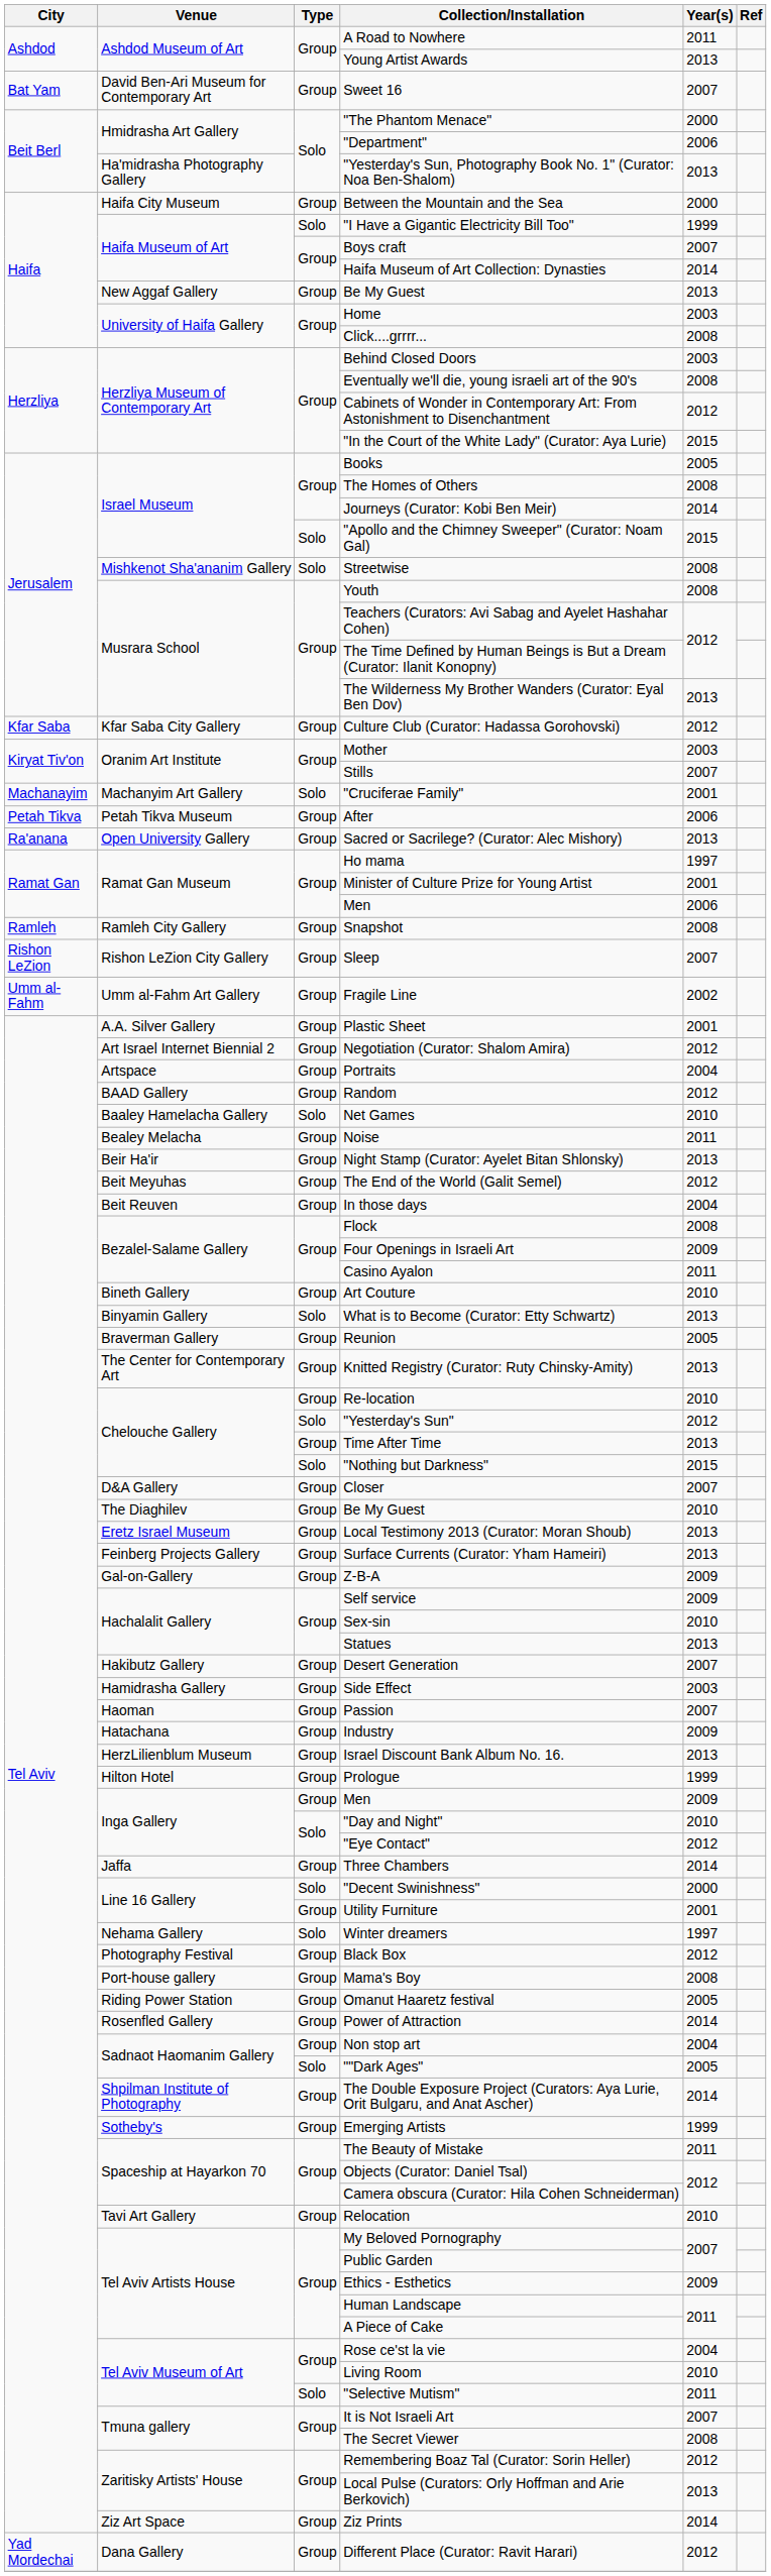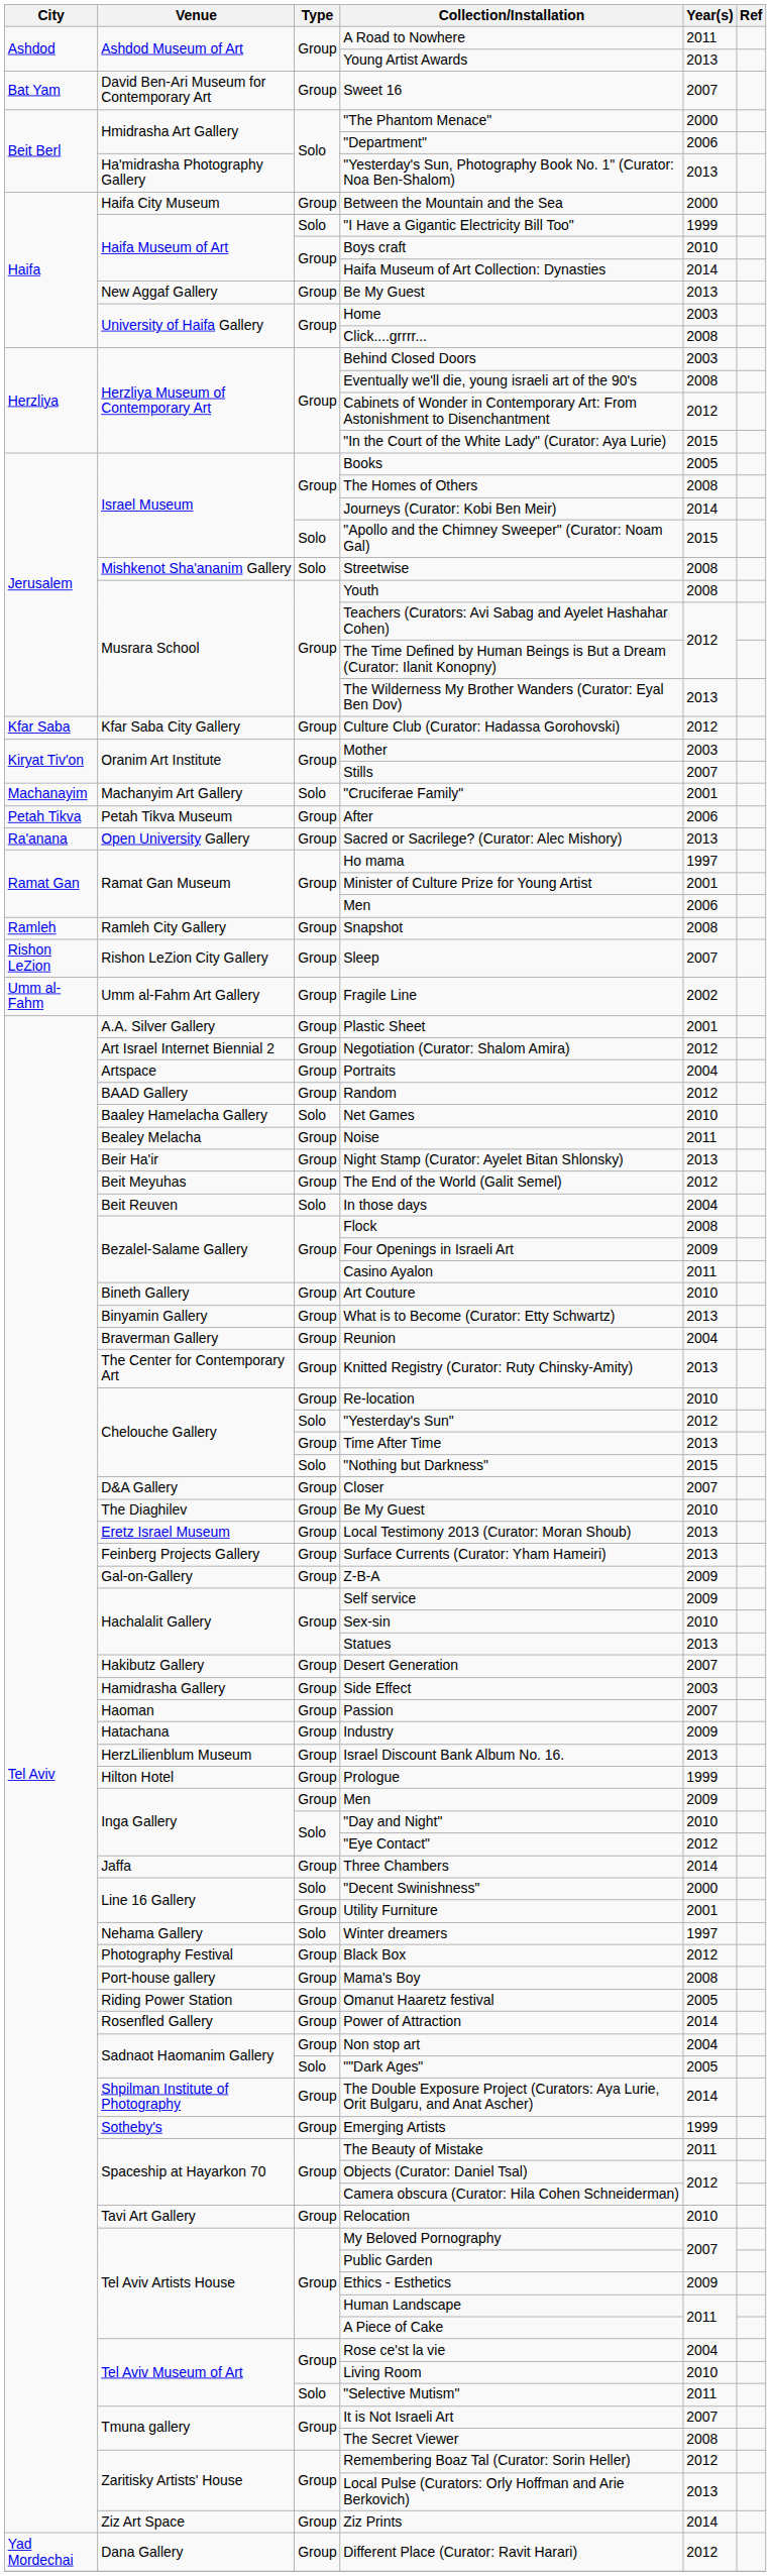 <table class="wikitable sortable">
 <tr>
 <th>City</th>
 <th>Venue</th>
 <th>Type</th>
 <th>Collection/Installation</th>
 <th>Year(s)</th>
 <th>Ref</th>
 </tr>
 <tr>
 <td rowspan="2"><a href='#'>Ashdod</a></td>
 <td rowspan="2"><a href='#'>Ashdod Museum of Art</a></td>
 <td rowspan="2">Group</td>
 <td>A Road to Nowhere</td>
 <td>2011</td>
 <td></td>
 </tr>
 <tr>
 <td>Young Artist Awards</td>
 <td>2013</td>
 <td></td>
 </tr>
 <tr>
 <td><a href='#'>Bat Yam</a></td>
 <td>David Ben-Ari Museum for Contemporary Art</td>
 <td>Group</td>
 <td>Sweet 16</td>
 <td>2007</td>
 <td></td>
 </tr>
 <tr>
 <td rowspan="3"><a href='#'>Beit Berl</a></td>
 <td rowspan="2">Hmidrasha Art Gallery</td>
 <td rowspan="3">Solo</td>
 <td>"The Phantom Menace"</td>
 <td>2000</td>
 <td></td>
 </tr>
 <tr>
 <td>"Department"</td>
 <td>2006</td>
 <td></td>
 </tr>
 <tr>
 <td>Ha'midrasha Photography Gallery</td>
 <td>"Yesterday's Sun, Photography Book No. 1" (Curator: Noa Ben-Shalom)</td>
 <td>2013</td>
 <td></td>
 </tr>
 <tr>
 <td rowspan="7"><a href='#'>Haifa</a></td>
 <td>Haifa City Museum</td>
 <td>Group</td>
 <td>Between the Mountain and the Sea</td>
 <td>2000</td>
 <td></td>
 </tr>
 <tr>
 <td rowspan="3"><a href='#'>Haifa Museum of Art</a></td>
 <td>Solo</td>
 <td>"I Have a Gigantic Electricity Bill Too"</td>
 <td>1999</td>
 <td></td>
 </tr>
 <tr>
 <td rowspan="2">Group</td>
 <td>Boys craft</td>
-<td>2007</td>
+<td>2010</td>
 <td></td>
 </tr>
 <tr>
 <td>Haifa Museum of Art Collection: Dynasties</td>
 <td>2014</td>
 <td></td>
 </tr>
 <tr>
 <td>New Aggaf Gallery</td>
 <td>Group</td>
 <td>Be My Guest</td>
 <td>2013</td>
 <td></td>
 </tr>
 <tr>
 <td rowspan="2"><a href='#'>University of Haifa</a> Gallery</td>
 <td rowspan="2">Group</td>
 <td>Home</td>
 <td>2003</td>
 <td></td>
 </tr>
 <tr>
 <td>Click....grrrr...</td>
 <td>2008</td>
 <td></td>
 </tr>
 <tr>
 <td rowspan="4"><a href='#'>Herzliya</a></td>
 <td rowspan="4"><a href='#'>Herzliya Museum of Contemporary Art</a></td>
 <td rowspan="4">Group</td>
 <td>Behind Closed Doors</td>
 <td>2003</td>
 <td></td>
 </tr>
 <tr>
 <td>Eventually we'll die, young israeli art of the 90's</td>
 <td>2008</td>
 <td></td>
 </tr>
 <tr>
 <td>Cabinets of Wonder in Contemporary Art: From Astonishment to Disenchantment</td>
 <td>2012</td>
 <td></td>
 </tr>
 <tr>
 <td>"In the Court of the White Lady" (Curator: Aya Lurie)</td>
 <td>2015</td>
 <td></td>
 </tr>
 <tr>
 <td rowspan="9"><a href='#'>Jerusalem</a></td>
 <td rowspan="4"><a href='#'>Israel Museum</a></td>
 <td rowspan="3">Group</td>
 <td>Books</td>
 <td>2005</td>
 <td></td>
 </tr>
 <tr>
 <td>The Homes of Others</td>
 <td>2008</td>
 <td></td>
 </tr>
 <tr>
 <td>Journeys (Curator: Kobi Ben Meir)</td>
 <td>2014</td>
 <td></td>
 </tr>
 <tr>
 <td>Solo</td>
 <td>"Apollo and the Chimney Sweeper" (Curator: Noam Gal)</td>
 <td>2015</td>
 <td></td>
 </tr>
 <tr>
 <td><a href='#'>Mishkenot Sha'ananim</a> Gallery</td>
 <td>Solo</td>
 <td>Streetwise</td>
 <td>2008</td>
 <td></td>
 </tr>
 <tr>
 <td rowspan="4">Musrara School</td>
 <td rowspan="4">Group</td>
 <td>Youth</td>
 <td>2008</td>
 <td></td>
 </tr>
 <tr>
 <td>Teachers (Curators: Avi Sabag and Ayelet Hashahar Cohen)</td>
 <td rowspan="2">2012</td>
 <td></td>
 </tr>
 <tr>
 <td>The Time Defined by Human Beings is But a Dream (Curator: Ilanit Konopny)</td>
 <td></td>
 </tr>
 <tr>
 <td>The Wilderness My Brother Wanders (Curator: Eyal Ben Dov)</td>
 <td>2013</td>
 <td></td>
 </tr>
 <tr>
 <td><a href='#'>Kfar Saba</a></td>
 <td>Kfar Saba City Gallery</td>
 <td>Group</td>
 <td>Culture Club (Curator: Hadassa Gorohovski)</td>
 <td>2012</td>
 <td></td>
 </tr>
 <tr>
 <td rowspan="2"><a href='#'>Kiryat Tiv'on</a></td>
 <td rowspan="2">Oranim Art Institute</td>
 <td rowspan="2">Group</td>
 <td>Mother</td>
 <td>2003</td>
 <td></td>
 </tr>
 <tr>
 <td>Stills</td>
 <td>2007</td>
 <td></td>
 </tr>
 <tr>
 <td><a href='#'>Machanayim</a></td>
 <td>Machanyim Art Gallery</td>
 <td>Solo</td>
 <td>"Cruciferae Family"</td>
 <td>2001</td>
 <td></td>
 </tr>
 <tr>
 <td><a href='#'>Petah Tikva</a></td>
 <td>Petah Tikva Museum</td>
 <td>Group</td>
 <td>After</td>
 <td>2006</td>
 <td></td>
 </tr>
 <tr>
 <td><a href='#'>Ra'anana</a></td>
 <td><a href='#'>Open University</a> Gallery</td>
 <td>Group</td>
 <td>Sacred or Sacrilege? (Curator: Alec Mishory)</td>
 <td>2013</td>
 <td></td>
 </tr>
 <tr>
 <td rowspan="3"><a href='#'>Ramat Gan</a></td>
 <td rowspan="3">Ramat Gan Museum</td>
 <td rowspan="3">Group</td>
 <td>Ho mama</td>
 <td>1997</td>
 <td></td>
 </tr>
 <tr>
 <td>Minister of Culture Prize for Young Artist</td>
 <td>2001</td>
 <td></td>
 </tr>
 <tr>
 <td>Men</td>
 <td>2006</td>
 <td></td>
 </tr>
 <tr>
 <td><a href='#'>Ramleh</a></td>
 <td>Ramleh City Gallery</td>
 <td>Group</td>
 <td>Snapshot</td>
 <td>2008</td>
 <td></td>
 </tr>
 <tr>
 <td><a href='#'>Rishon LeZion</a></td>
 <td>Rishon LeZion City Gallery</td>
 <td>Group</td>
 <td>Sleep</td>
 <td>2007</td>
 <td></td>
 </tr>
 <tr>
 <td><a href='#'>Umm al-Fahm</a></td>
 <td>Umm al-Fahm Art Gallery</td>
 <td>Group</td>
 <td>Fragile Line</td>
 <td>2002</td>
 <td></td>
 </tr>
 <tr>
 <td rowspan="66"><a href='#'>Tel Aviv</a></td>
 <td>A.A. Silver Gallery</td>
 <td>Group</td>
 <td>Plastic Sheet</td>
 <td>2001</td>
 <td></td>
 </tr>
 <tr>
 <td>Art Israel Internet Biennial 2</td>
 <td>Group</td>
 <td>Negotiation (Curator: Shalom Amira)</td>
 <td>2012</td>
 <td></td>
 </tr>
 <tr>
 <td>Artspace</td>
 <td>Group</td>
 <td>Portraits</td>
 <td>2004</td>
 <td></td>
 </tr>
 <tr>
 <td>BAAD Gallery</td>
 <td>Group</td>
 <td>Random</td>
 <td>2012</td>
 <td></td>
 </tr>
 <tr>
 <td>Baaley Hamelacha Gallery</td>
 <td>Solo</td>
 <td>Net Games</td>
 <td>2010</td>
 <td></td>
 </tr>
 <tr>
 <td>Bealey Melacha</td>
 <td>Group</td>
 <td>Noise</td>
 <td>2011</td>
 <td></td>
 </tr>
 <tr>
 <td>Beir Ha'ir</td>
 <td>Group</td>
 <td>Night Stamp (Curator: Ayelet Bitan Shlonsky)</td>
 <td>2013</td>
 <td></td>
 </tr>
 <tr>
 <td>Beit Meyuhas</td>
 <td>Group</td>
 <td>The End of the World (Galit Semel)</td>
 <td>2012</td>
 <td></td>
 </tr>
 <tr>
 <td>Beit Reuven</td>
-<td>Group</td>
+<td>Solo</td>
 <td>In those days</td>
 <td>2004</td>
 <td></td>
 </tr>
 <tr>
 <td rowspan="3">Bezalel-Salame Gallery</td>
 <td rowspan="3">Group</td>
 <td>Flock</td>
 <td>2008</td>
 <td></td>
 </tr>
 <tr>
 <td>Four Openings in Israeli Art</td>
 <td>2009</td>
 <td></td>
 </tr>
 <tr>
 <td>Casino Ayalon</td>
 <td>2011</td>
 <td></td>
 </tr>
 <tr>
 <td>Bineth Gallery</td>
 <td>Group</td>
 <td>Art Couture</td>
 <td>2010</td>
 <td></td>
 </tr>
 <tr>
 <td>Binyamin Gallery</td>
-<td>Solo</td>
+<td>Group</td>
 <td>What is to Become (Curator: Etty Schwartz)</td>
 <td>2013</td>
 <td></td>
 </tr>
 <tr>
 <td>Braverman Gallery</td>
 <td>Group</td>
 <td>Reunion</td>
-<td>2005</td>
+<td>2004</td>
 <td></td>
 </tr>
 <tr>
 <td>The Center for Contemporary Art</td>
 <td>Group</td>
 <td>Knitted Registry (Curator: Ruty Chinsky-Amity)</td>
 <td>2013</td>
 <td></td>
 </tr>
 <tr>
 <td rowspan="4">Chelouche Gallery</td>
 <td>Group</td>
 <td>Re-location</td>
 <td>2010</td>
 <td></td>
 </tr>
 <tr>
 <td>Solo</td>
 <td>"Yesterday's Sun"</td>
 <td>2012</td>
 <td></td>
 </tr>
 <tr>
 <td>Group</td>
 <td>Time After Time</td>
 <td>2013</td>
 <td></td>
 </tr>
 <tr>
 <td>Solo</td>
 <td>"Nothing but Darkness"</td>
 <td>2015</td>
 <td></td>
 </tr>
 <tr>
 <td>D&A Gallery</td>
 <td>Group</td>
 <td>Closer</td>
 <td>2007</td>
 <td></td>
 </tr>
 <tr>
 <td>The Diaghilev</td>
 <td>Group</td>
 <td>Be My Guest</td>
 <td>2010</td>
 <td></td>
 </tr>
 <tr>
 <td><a href='#'>Eretz Israel Museum</a></td>
 <td>Group</td>
 <td>Local Testimony 2013 (Curator: Moran Shoub)</td>
 <td>2013</td>
 <td></td>
 </tr>
 <tr>
 <td>Feinberg Projects Gallery</td>
 <td>Group</td>
 <td>Surface Currents (Curator: Yham Hameiri)</td>
 <td>2013</td>
 <td></td>
 </tr>
 <tr>
 <td>Gal-on-Gallery</td>
 <td>Group</td>
 <td>Z-B-A</td>
 <td>2009</td>
 <td></td>
 </tr>
 <tr>
 <td rowspan="3">Hachalalit Gallery</td>
 <td rowspan="3">Group</td>
 <td>Self service</td>
 <td>2009</td>
 <td></td>
 </tr>
 <tr>
 <td>Sex-sin</td>
 <td>2010</td>
 <td></td>
 </tr>
 <tr>
 <td>Statues</td>
 <td>2013</td>
 <td></td>
 </tr>
 <tr>
 <td>Hakibutz Gallery</td>
 <td>Group</td>
 <td>Desert Generation</td>
 <td>2007</td>
 <td></td>
 </tr>
 <tr>
 <td>Hamidrasha Gallery</td>
 <td>Group</td>
 <td>Side Effect</td>
 <td>2003</td>
 <td></td>
 </tr>
 <tr>
 <td>Haoman</td>
 <td>Group</td>
 <td>Passion</td>
 <td>2007</td>
 <td></td>
 </tr>
 <tr>
 <td>Hatachana</td>
 <td>Group</td>
 <td>Industry</td>
 <td>2009</td>
 <td></td>
 </tr>
 <tr>
 <td>HerzLilienblum Museum</td>
 <td>Group</td>
 <td>Israel Discount Bank Album No. 16.</td>
 <td>2013</td>
 <td></td>
 </tr>
 <tr>
 <td>Hilton Hotel</td>
 <td>Group</td>
 <td>Prologue</td>
 <td>1999</td>
 <td></td>
 </tr>
 <tr>
 <td rowspan="3">Inga Gallery</td>
 <td>Group</td>
 <td>Men</td>
 <td>2009</td>
 <td></td>
 </tr>
 <tr>
 <td rowspan="2">Solo</td>
 <td>"Day and Night"</td>
 <td>2010</td>
 <td></td>
 </tr>
 <tr>
 <td>"Eye Contact"</td>
 <td>2012</td>
 <td></td>
 </tr>
 <tr>
 <td>Jaffa</td>
 <td>Group</td>
 <td>Three Chambers</td>
 <td>2014</td>
 <td></td>
 </tr>
 <tr>
 <td rowspan="2">Line 16 Gallery</td>
 <td>Solo</td>
 <td>"Decent Swinishness"</td>
 <td>2000</td>
 <td></td>
 </tr>
 <tr>
 <td>Group</td>
 <td>Utility Furniture</td>
 <td>2001</td>
 <td></td>
 </tr>
 <tr>
 <td>Nehama Gallery</td>
 <td>Solo</td>
 <td>Winter dreamers</td>
 <td>1997</td>
 </tr>
 <tr>
 <td>Photography Festival</td>
 <td>Group</td>
 <td>Black Box</td>
 <td>2012</td>
 <td></td>
 </tr>
 <tr>
 <td>Port-house gallery</td>
 <td>Group</td>
 <td>Mama's Boy</td>
 <td>2008</td>
 <td></td>
 </tr>
 <tr>
 <td>Riding Power Station</td>
 <td>Group</td>
 <td>Omanut Haaretz festival</td>
 <td>2005</td>
 <td></td>
 </tr>
 <tr>
 <td>Rosenfled Gallery</td>
 <td>Group</td>
 <td>Power of Attraction</td>
 <td>2014</td>
 <td></td>
 </tr>
 <tr>
 <td rowspan="2">Sadnaot Haomanim Gallery</td>
 <td>Group</td>
 <td>Non stop art</td>
 <td>2004</td>
 <td></td>
 </tr>
 <tr>
 <td>Solo</td>
 <td>""Dark Ages"</td>
 <td>2005</td>
 <td></td>
 </tr>
 <tr>
 <td><a href='#'>Shpilman Institute of Photography</a></td>
 <td>Group</td>
 <td>The Double Exposure Project (Curators: Aya Lurie, Orit Bulgaru, and Anat Ascher)</td>
 <td>2014</td>
 <td></td>
 </tr>
 <tr>
 <td><a href='#'>Sotheby's</a></td>
 <td>Group</td>
 <td>Emerging Artists</td>
 <td>1999</td>
 </tr>
 <tr>
 <td rowspan="3">Spaceship at Hayarkon 70</td>
 <td rowspan="3">Group</td>
 <td>The Beauty of Mistake</td>
 <td>2011</td>
 <td></td>
 </tr>
 <tr>
 <td>Objects (Curator: Daniel Tsal)</td>
 <td rowspan="2">2012</td>
 <td></td>
 </tr>
 <tr>
 <td>Camera obscura (Curator: Hila Cohen Schneiderman)</td>
 <td></td>
 </tr>
 <tr>
 <td>Tavi Art Gallery</td>
 <td>Group</td>
 <td>Relocation</td>
 <td>2010</td>
 <td></td>
 </tr>
 <tr>
 <td rowspan="5">Tel Aviv Artists House</td>
 <td rowspan="5">Group</td>
 <td>My Beloved Pornography</td>
 <td rowspan="2">2007</td>
 <td></td>
 </tr>
 <tr>
 <td>Public Garden</td>
 <td></td>
 </tr>
 <tr>
 <td>Ethics - Esthetics</td>
 <td>2009</td>
 <td></td>
 </tr>
 <tr>
 <td>Human Landscape</td>
 <td rowspan="2">2011</td>
 <td></td>
 </tr>
 <tr>
 <td>A Piece of Cake</td>
 <td></td>
 </tr>
 <tr>
 <td rowspan="3"><a href='#'>Tel Aviv Museum of Art</a></td>
 <td rowspan="2">Group</td>
 <td>Rose ce'st la vie</td>
 <td>2004</td>
 <td></td>
 </tr>
 <tr>
 <td>Living Room</td>
 <td>2010</td>
 <td></td>
 </tr>
 <tr>
 <td>Solo</td>
 <td>"Selective Mutism"</td>
 <td>2011</td>
 <td></td>
 </tr>
 <tr>
 <td rowspan="2">Tmuna gallery</td>
 <td rowspan="2">Group</td>
 <td>It is Not Israeli Art</td>
 <td>2007</td>
 <td></td>
 </tr>
 <tr>
 <td>The Secret Viewer</td>
 <td>2008</td>
 <td></td>
 </tr>
 <tr>
 <td rowspan="2">Zaritisky Artists' House</td>
 <td rowspan="2">Group</td>
 <td>Remembering Boaz Tal (Curator: Sorin Heller)</td>
 <td>2012</td>
 <td></td>
 </tr>
 <tr>
 <td>Local Pulse (Curators: Orly Hoffman and Arie Berkovich)</td>
 <td>2013</td>
 <td></td>
 </tr>
 <tr>
 <td>Ziz Art Space</td>
 <td>Group</td>
 <td>Ziz Prints</td>
 <td>2014</td>
 <td></td>
 </tr>
 <tr>
 <td><a href='#'>Yad Mordechai</a></td>
 <td>Dana Gallery</td>
 <td>Group</td>
 <td>Different Place (Curator: Ravit Harari)</td>
 <td>2012</td>
 <td></td>
 </tr>
 <tr>
 </tr>
 </table>
